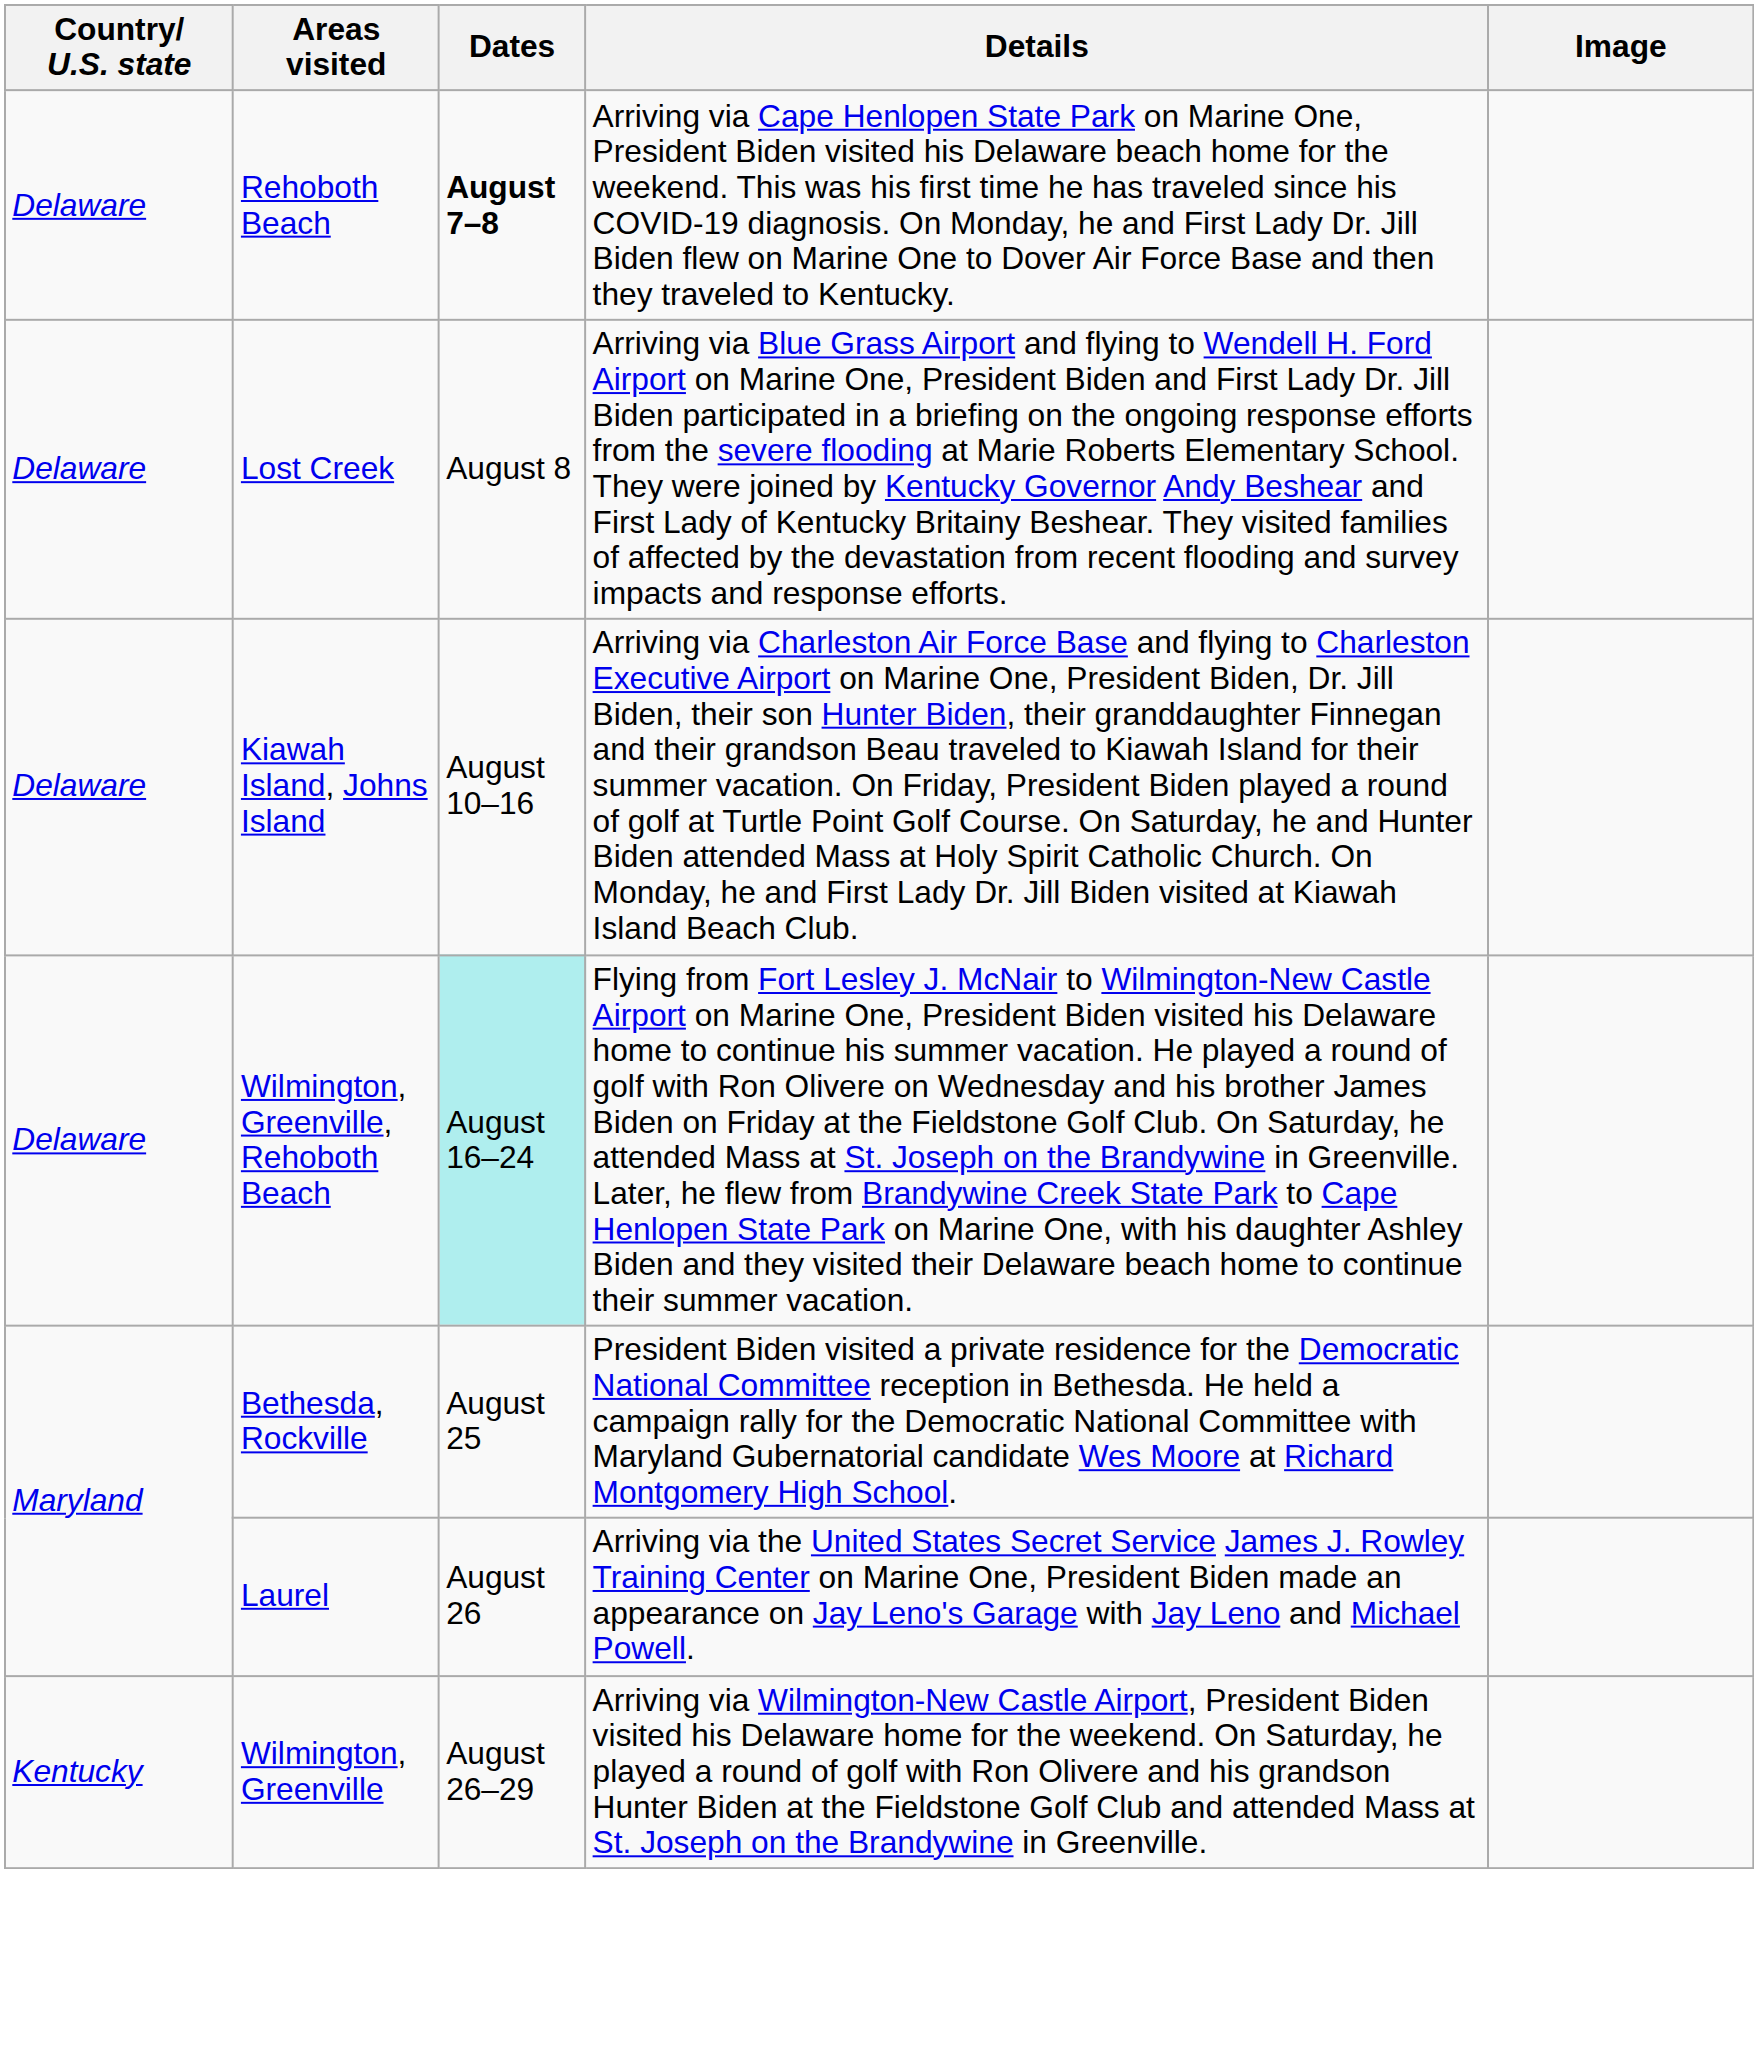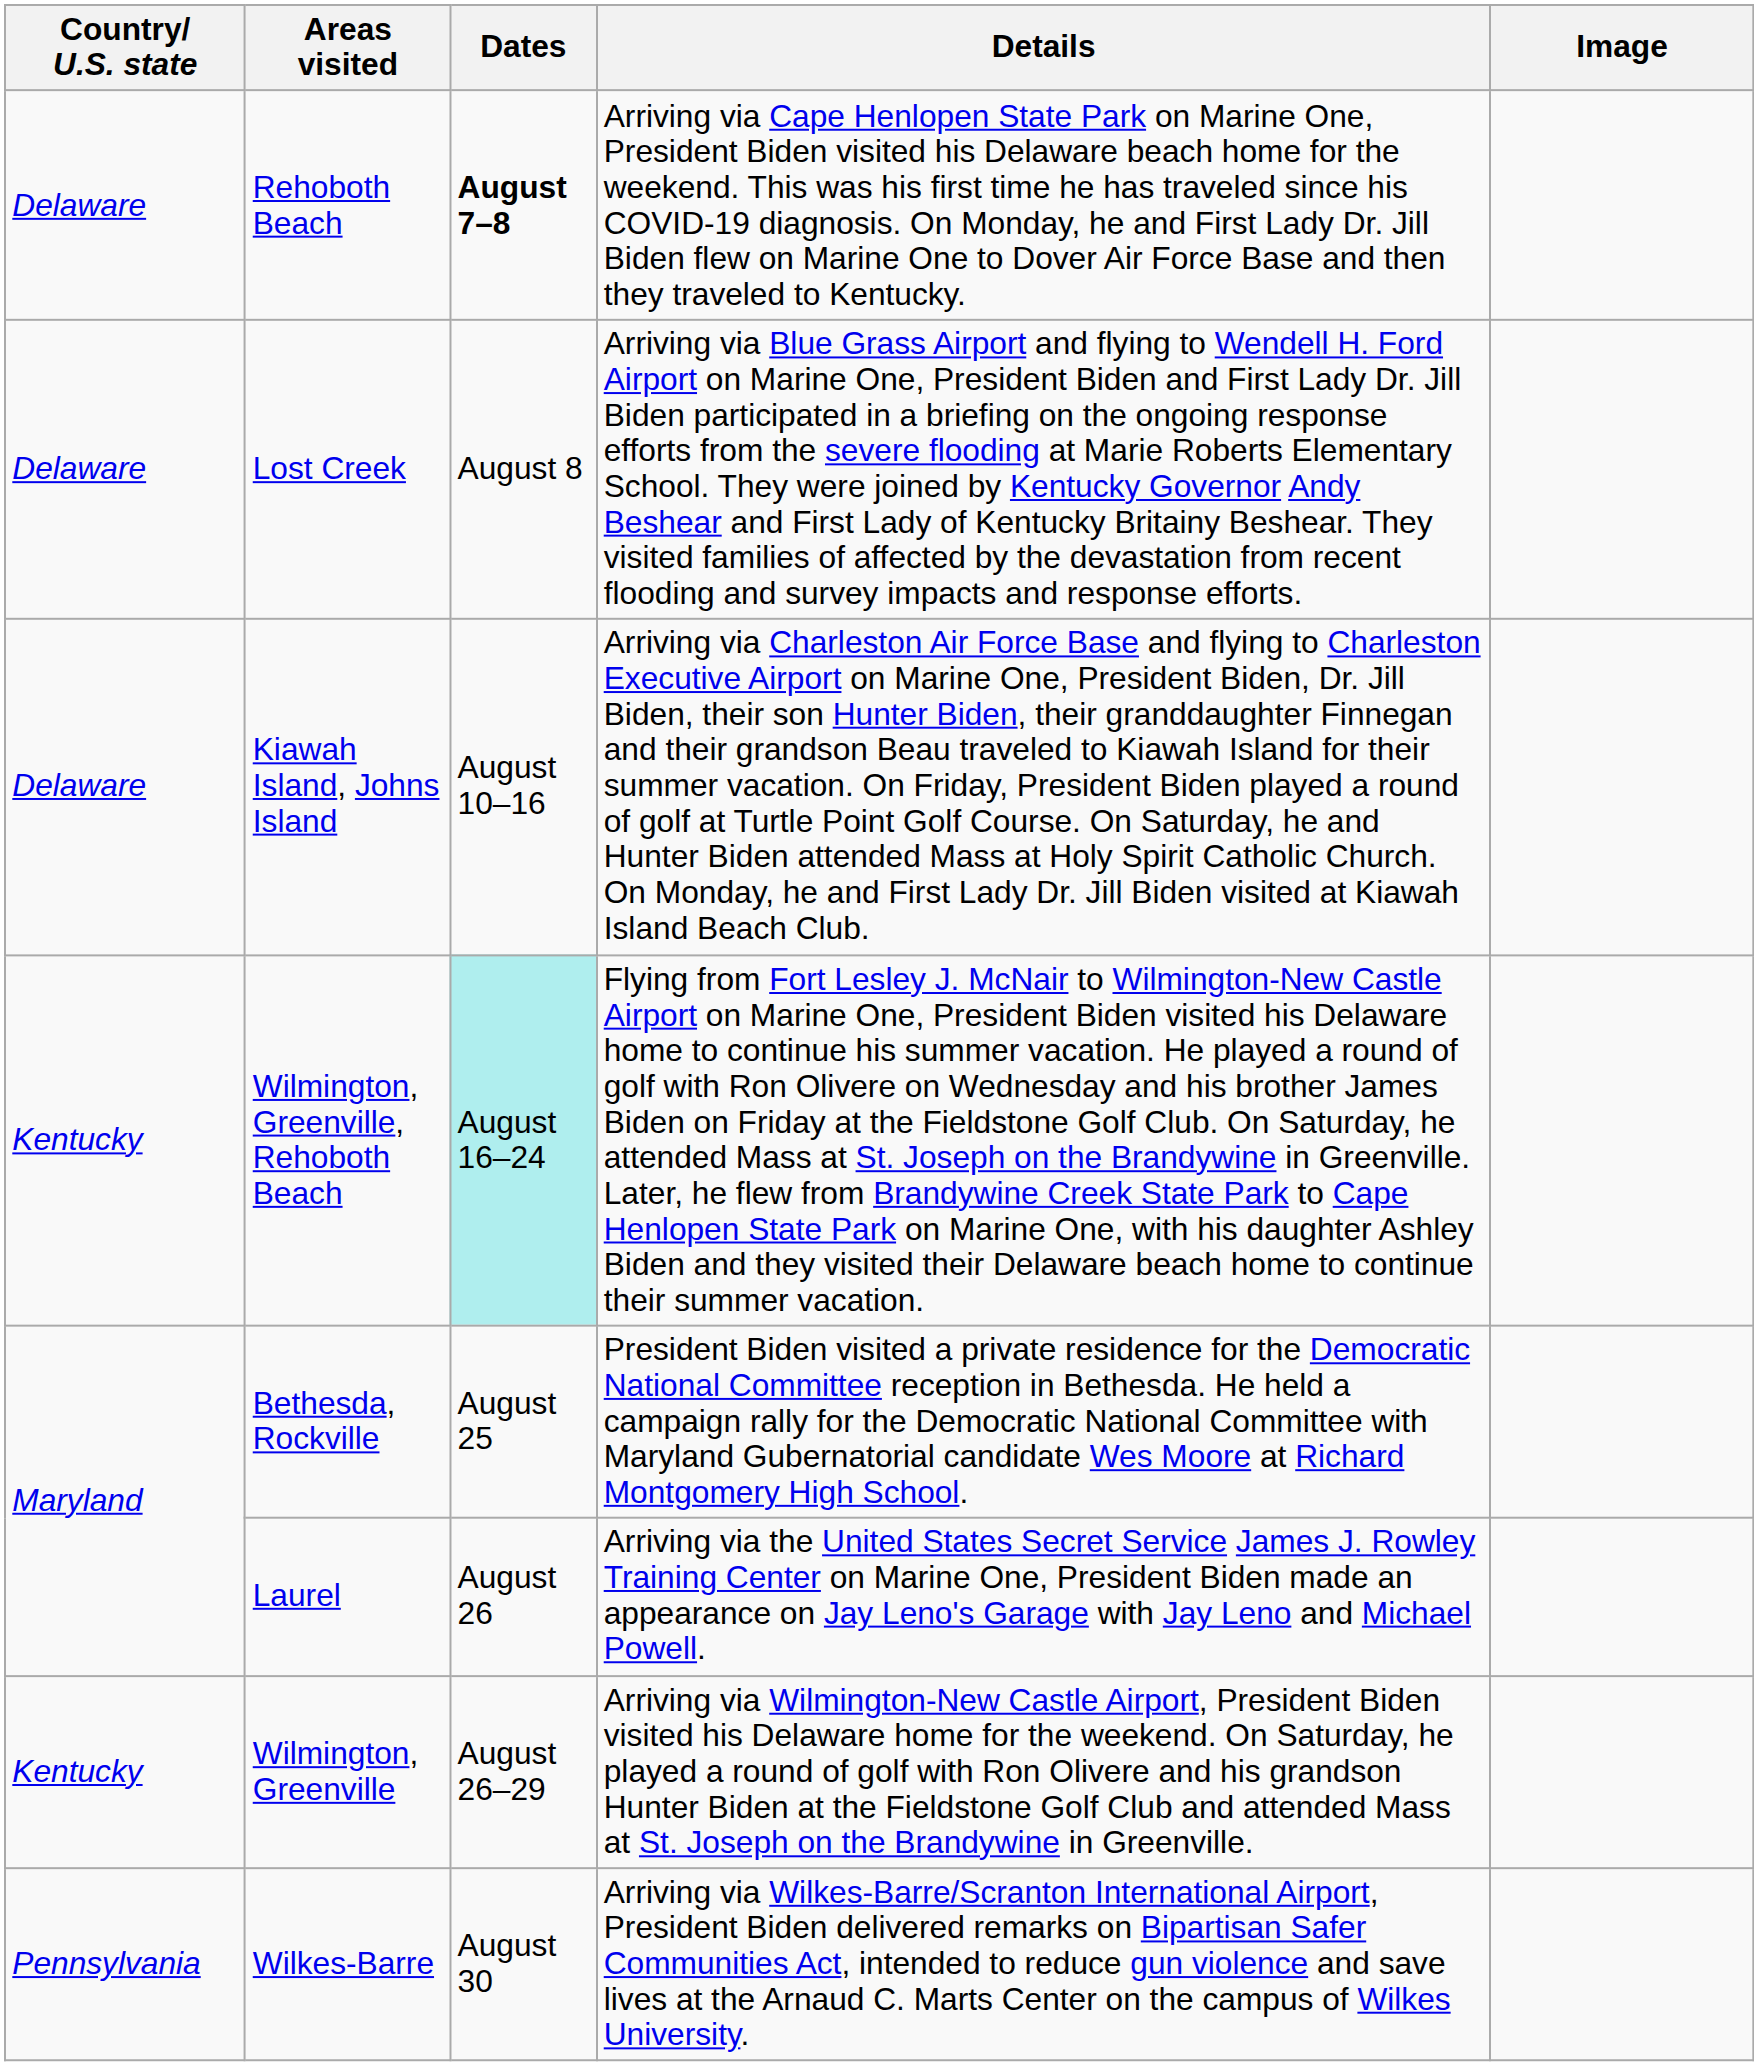 <table class="wikitable" style="margin: 1em auto 1em auto">
 <tr>
 <th width="120">Country/<br><em>U.S. state</em></th>
 <th width="100">Areas visited</th>
 <th width="70">Dates</th>
 <th width="550">Details</th>
 <th width="150">Image</th>
 </tr>
 <tr>
 <td> <em><a href='#'>Delaware</a></em></td>
 <td><a href='#'>Rehoboth Beach</a></td>
 <td><strong>August 7–8</strong></td>
 <td>Arriving via <a href='#'>Cape Henlopen State Park</a> on Marine One, President Biden visited his Delaware beach home for the weekend. This was his first time he has traveled since his COVID-19 diagnosis. On Monday, he and First Lady Dr. Jill Biden flew on Marine One to Dover Air Force Base and then they traveled to Kentucky.</td>
 <td></td>
 </tr>
 <tr>
 <td> <em><a href='#'>Delaware</a></em></td>
 <td><a href='#'>Lost Creek</a></td>
 <td>August 8</td>
 <td>Arriving via <a href='#'>Blue Grass Airport</a> and flying to <a href='#'>Wendell H. Ford Airport</a> on Marine One, President Biden and First Lady Dr. Jill Biden participated in a briefing on the ongoing response efforts from the <a href='#'>severe flooding</a> at Marie Roberts Elementary School. They were joined by <a href='#'>Kentucky Governor</a> <a href='#'>Andy Beshear</a> and First Lady of Kentucky Britainy Beshear. They visited families of affected by the devastation from recent flooding and survey impacts and response efforts.</td>
 <td></td>
 </tr>
 <tr>
 <td> <em><a href='#'>Delaware</a></em></td>
 <td><a href='#'>Kiawah Island</a>, <a href='#'>Johns Island</a></td>
 <td>August 10–16</td>
 <td>Arriving via <a href='#'>Charleston Air Force Base</a> and flying to <a href='#'>Charleston Executive Airport</a> on Marine One, President Biden, Dr. Jill Biden, their son <a href='#'>Hunter Biden</a>, their granddaughter Finnegan and their grandson Beau traveled to Kiawah Island for their summer vacation. On Friday, President Biden played a round of golf at Turtle Point Golf Course. On Saturday, he and Hunter Biden attended Mass at Holy Spirit Catholic Church. On Monday, he and First Lady Dr. Jill Biden visited at Kiawah Island Beach Club.</td>
 <td></td>
 </tr>
 <tr>
-<td> <em><a href='#'>Delaware</a></em></td>
+<td> <em><a href='#'>Kentucky</a></em></td>
 <td><a href='#'>Wilmington</a>, <a href='#'>Greenville</a>, <a href='#'>Rehoboth Beach</a></td>
 <td style="background: paleturquoise;">August 16–24</td>
 <td>Flying from <a href='#'>Fort Lesley J. McNair</a> to <a href='#'>Wilmington-New Castle Airport</a> on Marine One, President Biden visited his Delaware home to continue his summer vacation. He played a round of golf with Ron Olivere on Wednesday and his brother James Biden on Friday at the Fieldstone Golf Club. On Saturday, he attended Mass at <a href='#'>St. Joseph on the Brandywine</a> in Greenville. Later, he flew from <a href='#'>Brandywine Creek State Park</a> to <a href='#'>Cape Henlopen State Park</a> on Marine One, with his daughter Ashley Biden and they visited their Delaware beach home to continue their summer vacation.</td>
 <td></td>
 </tr>
 <tr>
 <td rowspan="2"> <em><a href='#'>Maryland</a></em></td>
 <td><a href='#'>Bethesda</a>, <a href='#'>Rockville</a></td>
 <td>August 25</td>
 <td>President Biden visited a private residence for the <a href='#'>Democratic National Committee</a> reception in Bethesda. He held a campaign rally for the Democratic National Committee with Maryland Gubernatorial candidate <a href='#'>Wes Moore</a> at <a href='#'>Richard Montgomery High School</a>.</td>
 <td></td>
 </tr>
 <tr>
 <td><a href='#'>Laurel</a></td>
 <td>August 26</td>
 <td>Arriving via the <a href='#'>United States Secret Service</a> <a href='#'>James J. Rowley Training Center</a> on Marine One, President Biden made an appearance on <a href='#'>Jay Leno's Garage</a> with <a href='#'>Jay Leno</a> and <a href='#'>Michael Powell</a>.</td>
 <td></td>
 </tr>
 <tr>
 <td> <em><a href='#'>Kentucky</a></em></td>
 <td><a href='#'>Wilmington</a>, <a href='#'>Greenville</a></td>
 <td>August 26–29</td>
 <td>Arriving via <a href='#'>Wilmington-New Castle Airport</a>, President Biden visited his Delaware home for the weekend. On Saturday, he played a round of golf with Ron Olivere and his grandson Hunter Biden at the Fieldstone Golf Club and attended Mass at <a href='#'>St. Joseph on the Brandywine</a> in Greenville.</td>
 <td></td>
 </tr>
+<tr>
+<td> <em><a href='#'>Pennsylvania</a></em></td>
+<td><a href='#'>Wilkes-Barre</a></td>
+<td>August 30</td>
+<td>Arriving via <a href='#'>Wilkes-Barre/Scranton International Airport</a>, President Biden delivered remarks on <a href='#'>Bipartisan Safer Communities Act</a>, intended to reduce <a href='#'>gun violence</a> and save lives at the Arnaud C. Marts Center on the campus of <a href='#'>Wilkes University</a>.</td>
+<td></td>
+</tr>
 </table>
